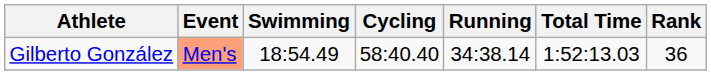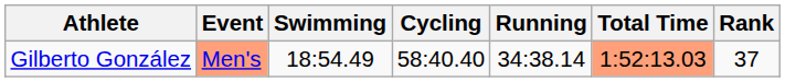 <table class="wikitable" style="font-size:90%;">
 <tr>
 <th>Athlete</th>
 <th>Event</th>
 <th>Swimming</th>
 <th>Cycling</th>
 <th>Running</th>
 <th>Total Time</th>
 <th>Rank</th>
 </tr>
 <tr align=center>
 <td align=left><a href='#'>Gilberto González</a></td>
 <td align=left style="background: lightsalmon;"><a href='#'>Men's</a></td>
 <td>18:54.49</td>
 <td>58:40.40</td>
 <td>34:38.14</td>
-<td>1:52:13.03</td>
-<td>36</td>
+<td style="background: lightsalmon;">1:52:13.03</td>
+<td>37</td>
 </tr>
 </table>
